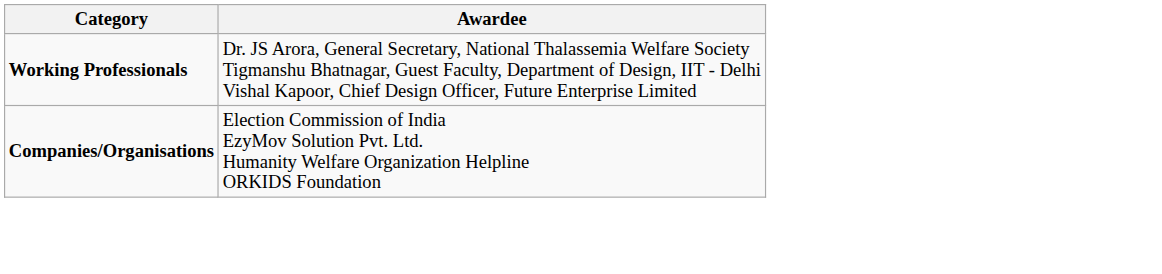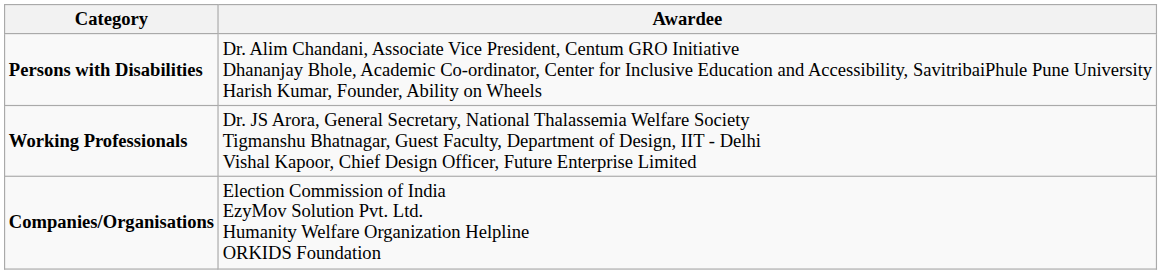 <table class="wikitable">
 <tr>
 <th>Category</th>
 <th>Awardee</th>
+</tr>
+<tr>
+<td><strong>Persons with Disabilities</strong></td>
+<td>Dr. Alim Chandani, Associate Vice President, Centum GRO Initiative<br>Dhananjay Bhole, Academic Co-ordinator, Center for Inclusive Education and Accessibility, SavitribaiPhule Pune University<br>Harish Kumar, Founder, Ability on Wheels</td>
 </tr>
 <tr>
 <td><strong>Working Professionals</strong></td>
 <td>Dr. JS Arora, General Secretary, National Thalassemia Welfare Society<br>Tigmanshu Bhatnagar, Guest Faculty, Department of Design, IIT - Delhi<br>Vishal Kapoor, Chief Design Officer, Future Enterprise Limited</td>
 </tr>
 <tr>
 <td><strong>Companies/Organisations</strong></td>
 <td>Election Commission of India<br>EzyMov Solution Pvt. Ltd.<br>Humanity Welfare Organization Helpline<br>ORKIDS Foundation</td>
 </tr>
 </table>
